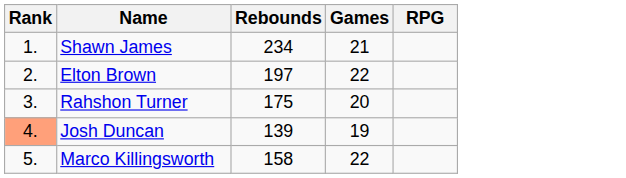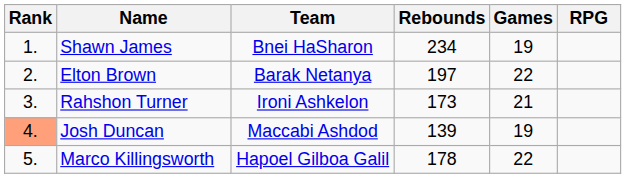 <table class="wikitable" style="text-align: center;">
 <tr>
 <th>Rank</th>
 <th width=150>Name</th>
+<th width=140>Team</th>
 <th width=65>Rebounds</th>
 <th width=50>Games</th>
 <th width=50>RPG</th>
 </tr>
 <tr>
 <td>1.</td>
 <td align="left"> <a href='#'>Shawn James</a></td>
+<td><a href='#'>Bnei HaSharon</a></td>
 <td>234</td>
-<td>21</td>
+<td>19</td>
 <td><strong></strong></td>
 </tr>
 <tr>
 <td>2.</td>
 <td align="left"> <a href='#'>Elton Brown</a></td>
+<td><a href='#'>Barak Netanya</a></td>
 <td>197</td>
 <td>22</td>
 <td><strong></strong></td>
 </tr>
 <tr>
 <td>3.</td>
 <td align="left"> <a href='#'>Rahshon Turner</a></td>
-<td>175</td>
-<td>20</td>
+<td><a href='#'>Ironi Ashkelon</a></td>
+<td>173</td>
+<td>21</td>
 <td><strong></strong></td>
 </tr>
 <tr>
 <td style="background: lightsalmon;">4.</td>
 <td align="left"> <a href='#'>Josh Duncan</a></td>
+<td><a href='#'>Maccabi Ashdod</a></td>
 <td>139</td>
 <td>19</td>
 <td><strong></strong></td>
 </tr>
 <tr>
 <td>5.</td>
 <td align="left"> <a href='#'>Marco Killingsworth</a></td>
-<td>158</td>
+<td><a href='#'>Hapoel Gilboa Galil</a></td>
+<td>178</td>
 <td>22</td>
 <td><strong></strong></td>
 </tr>
 </table>
